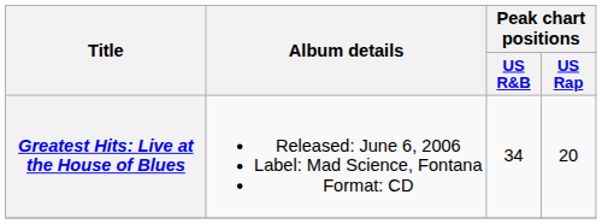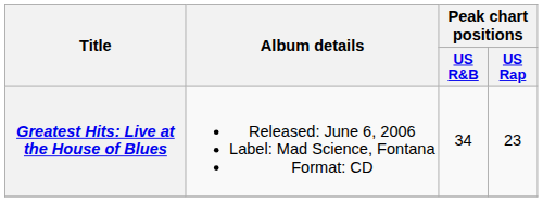 <table class="wikitable plainrowheaders" style="text-align:center;">
 <tr>
 <th scope="col" rowspan="2" style="width:11em;">Title</th>
 <th scope="col" rowspan="2">Album details</th>
 <th scope="col" colspan="2">Peak chart positions</th>
 </tr>
 <tr>
 <th scope="col" style="width:3em;font-size:90%;"><a href='#'>US R&B</a></th>
 <th scope="col" style="width:3em;font-size:90%;"><a href='#'>US Rap</a></th>
 </tr>
 <tr>
 <th scope="row"><em><a href='#'>Greatest Hits: Live at the House of Blues</a></em></th>
 <td><br><ul><li>Released: June 6, 2006</li><li>Label: Mad Science, Fontana</li><li>Format: CD</li></ul></td>
 <td>34</td>
-<td>20</td>
+<td>23</td>
 </tr>
 <tr>
 </tr>
 </table>
